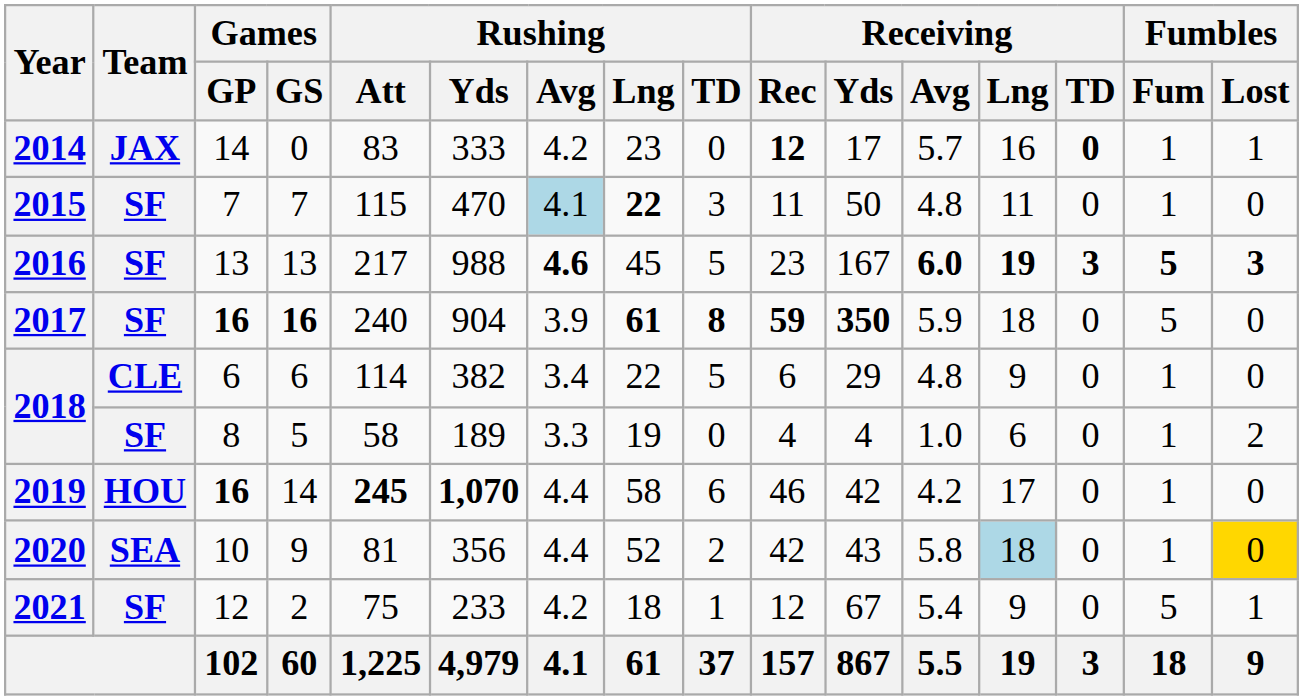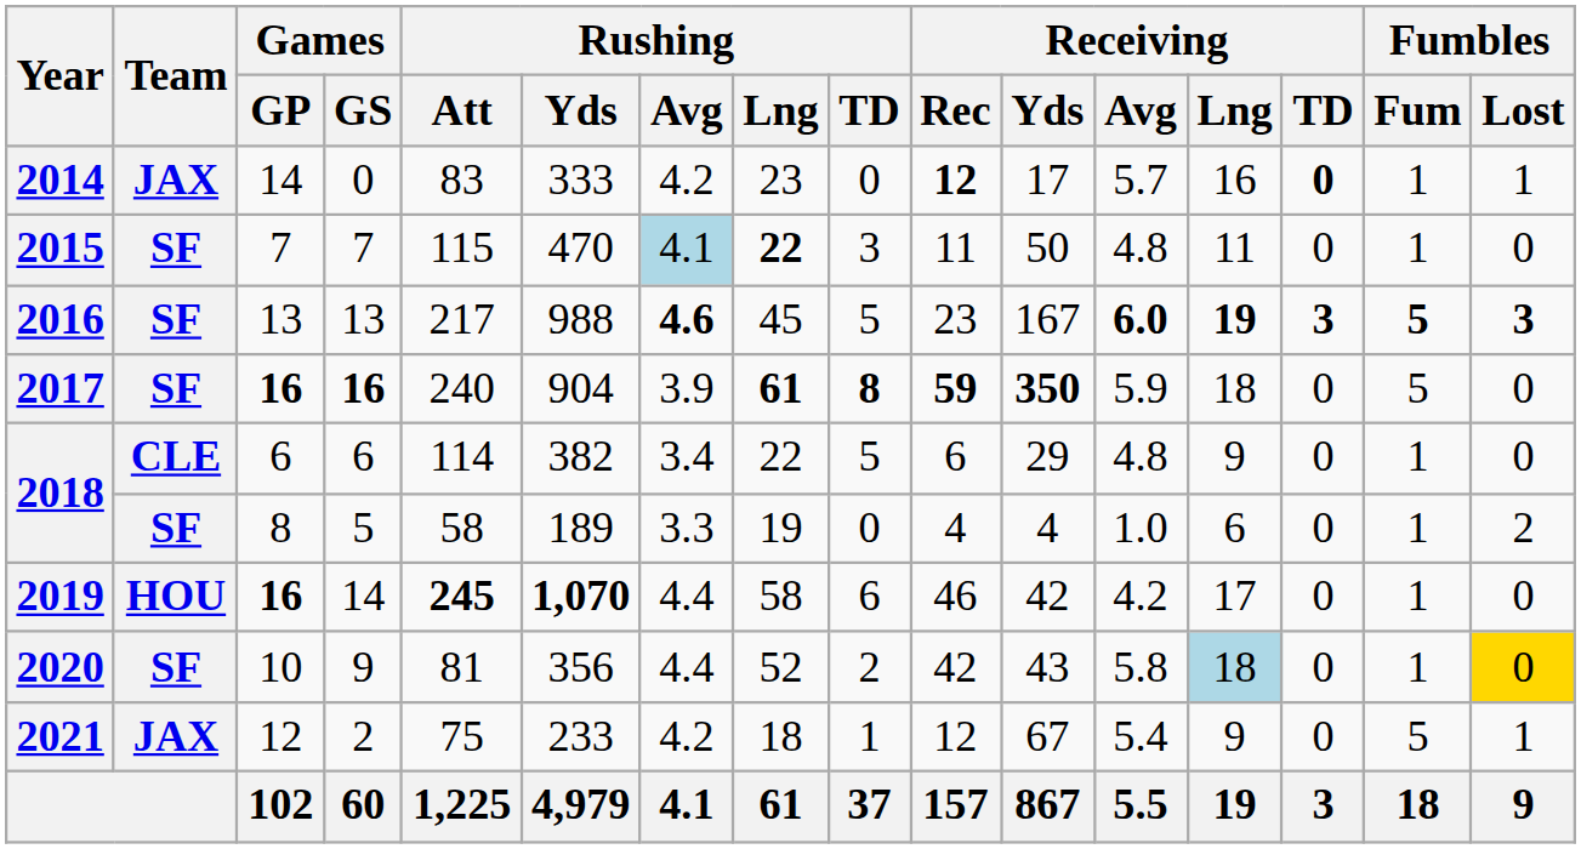 <table class="wikitable" style="text-align:center;">
 <tr>
 <th rowspan="2">Year</th>
 <th rowspan="2">Team</th>
 <th colspan="2">Games</th>
 <th colspan="5">Rushing</th>
 <th colspan="5">Receiving</th>
 <th colspan="2">Fumbles</th>
 </tr>
 <tr>
 <th>GP</th>
 <th>GS</th>
 <th>Att</th>
 <th>Yds</th>
 <th>Avg</th>
 <th>Lng</th>
 <th>TD</th>
 <th>Rec</th>
 <th>Yds</th>
 <th>Avg</th>
 <th>Lng</th>
 <th>TD</th>
 <th>Fum</th>
 <th>Lost</th>
 </tr>
 <tr>
 <th><a href='#'>2014</a></th>
 <th><a href='#'>JAX</a></th>
 <td>14</td>
 <td>0</td>
 <td>83</td>
 <td>333</td>
 <td>4.2</td>
 <td>23</td>
 <td>0</td>
 <td><strong>12</strong></td>
 <td>17</td>
 <td>5.7</td>
 <td>16</td>
 <td><strong>0</strong></td>
 <td>1</td>
 <td>1</td>
 </tr>
 <tr>
 <th><a href='#'>2015</a></th>
 <th><a href='#'>SF</a></th>
 <td>7</td>
 <td>7</td>
 <td>115</td>
 <td>470</td>
 <td style="background: lightblue;">4.1</td>
 <td><strong>22</strong></td>
 <td>3</td>
 <td>11</td>
 <td>50</td>
 <td>4.8</td>
 <td>11</td>
 <td>0</td>
 <td>1</td>
 <td>0</td>
 </tr>
 <tr>
 <th><a href='#'>2016</a></th>
 <th><a href='#'>SF</a></th>
 <td>13</td>
 <td>13</td>
 <td>217</td>
 <td>988</td>
 <td><strong>4.6</strong></td>
 <td>45</td>
 <td>5</td>
 <td>23</td>
 <td>167</td>
 <td><strong>6.0</strong></td>
 <td><strong>19</strong></td>
 <td><strong>3</strong></td>
 <td><strong>5</strong></td>
 <td><strong>3</strong></td>
 </tr>
 <tr>
 <th><a href='#'>2017</a></th>
 <th><a href='#'>SF</a></th>
 <td><strong>16</strong></td>
 <td><strong>16</strong></td>
 <td>240</td>
 <td>904</td>
 <td>3.9</td>
 <td><strong>61</strong></td>
 <td><strong>8</strong></td>
 <td><strong>59</strong></td>
 <td><strong>350</strong></td>
 <td>5.9</td>
 <td>18</td>
 <td>0</td>
 <td>5</td>
 <td>0</td>
 </tr>
 <tr>
 <th rowspan="2"><a href='#'>2018</a></th>
 <th><a href='#'>CLE</a></th>
 <td>6</td>
 <td>6</td>
 <td>114</td>
 <td>382</td>
 <td>3.4</td>
 <td>22</td>
 <td>5</td>
 <td>6</td>
 <td>29</td>
 <td>4.8</td>
 <td>9</td>
 <td>0</td>
 <td>1</td>
 <td>0</td>
 </tr>
 <tr>
 <th><a href='#'>SF</a></th>
 <td>8</td>
 <td>5</td>
 <td>58</td>
 <td>189</td>
 <td>3.3</td>
 <td>19</td>
 <td>0</td>
 <td>4</td>
 <td>4</td>
 <td>1.0</td>
 <td>6</td>
 <td>0</td>
 <td>1</td>
 <td>2</td>
 </tr>
 <tr>
 <th><a href='#'>2019</a></th>
 <th><a href='#'>HOU</a></th>
 <td><strong>16</strong></td>
 <td>14</td>
 <td><strong>245</strong></td>
 <td><strong>1,070</strong></td>
 <td>4.4</td>
 <td>58</td>
 <td>6</td>
 <td>46</td>
 <td>42</td>
 <td>4.2</td>
 <td>17</td>
 <td>0</td>
 <td>1</td>
 <td>0</td>
 </tr>
 <tr>
 <th><a href='#'>2020</a></th>
-<th><a href='#'>SEA</a></th>
+<th><a href='#'>SF</a></th>
 <td>10</td>
 <td>9</td>
 <td>81</td>
 <td>356</td>
 <td>4.4</td>
 <td>52</td>
 <td>2</td>
 <td>42</td>
 <td>43</td>
 <td>5.8</td>
 <td style="background: lightblue;">18</td>
 <td>0</td>
 <td>1</td>
 <td style="background: gold;">0</td>
 </tr>
 <tr>
 <th><a href='#'>2021</a></th>
-<th><a href='#'>SF</a></th>
+<th><a href='#'>JAX</a></th>
 <td>12</td>
 <td>2</td>
 <td>75</td>
 <td>233</td>
 <td>4.2</td>
 <td>18</td>
 <td>1</td>
 <td>12</td>
 <td>67</td>
 <td>5.4</td>
 <td>9</td>
 <td>0</td>
 <td>5</td>
 <td>1</td>
 </tr>
 <tr>
 <th colspan="2"></th>
 <th>102</th>
 <th>60</th>
 <th>1,225</th>
 <th>4,979</th>
 <th>4.1</th>
 <th>61</th>
 <th>37</th>
 <th>157</th>
 <th>867</th>
 <th>5.5</th>
 <th>19</th>
 <th>3</th>
 <th>18</th>
 <th>9</th>
 </tr>
 </table>
